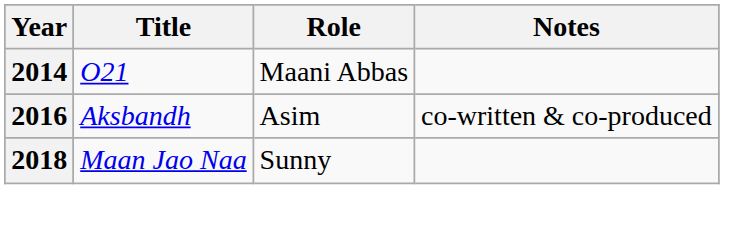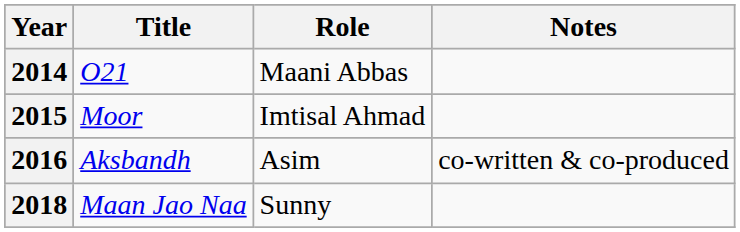 <table class="wikitable">
 <tr>
 <th>Year</th>
 <th>Title</th>
 <th>Role</th>
 <th>Notes</th>
 </tr>
 <tr>
 <th rowspan="1">2014</th>
 <td><em><a href='#'>O21</a></em></td>
 <td>Maani Abbas</td>
+<td></td>
+</tr>
+<tr>
+<th rowspan="1">2015</th>
+<td><em><a href='#'>Moor</a></em></td>
+<td>Imtisal Ahmad</td>
 <td></td>
 </tr>
 <tr>
 <th rowspan="1">2016</th>
 <td><em><a href='#'>Aksbandh</a></em></td>
 <td>Asim</td>
 <td>co-written & co-produced</td>
 </tr>
 <tr>
 <th rowspan="1">2018</th>
 <td><em><a href='#'>Maan Jao Naa</a></em></td>
 <td>Sunny</td>
 <td></td>
 </tr>
 </table>
